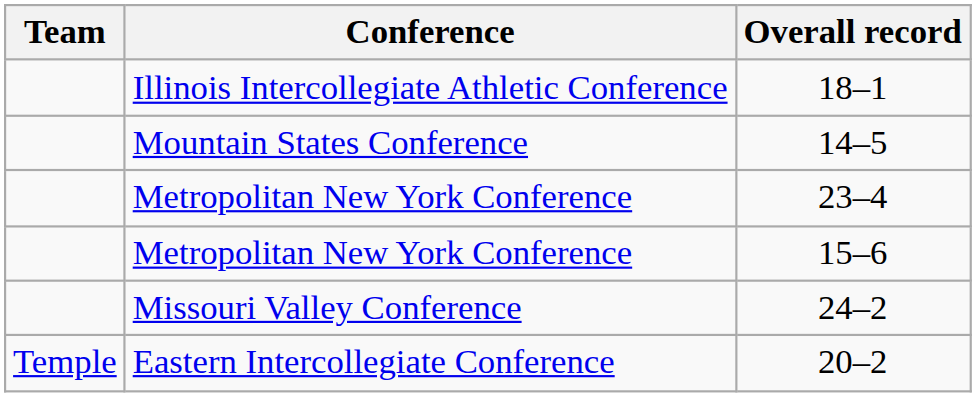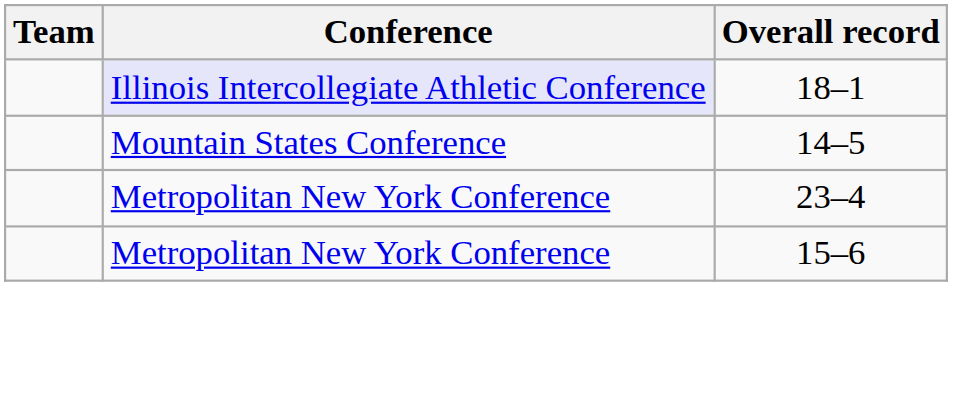 <table class="wikitable sortable" style="text-align: center;">
 <tr>
 <th>Team</th>
 <th>Conference</th>
 <th data-sort-type="number">Overall record</th>
 </tr>
 <tr>
 <td align=left></td>
-<td align=left><a href='#'>Illinois Intercollegiate Athletic Conference</a></td>
+<td align=left style="background: lavender;"><a href='#'>Illinois Intercollegiate Athletic Conference</a></td>
 <td>18–1</td>
 </tr>
 <tr>
 <td align=left></td>
 <td align=left><a href='#'>Mountain States Conference</a></td>
 <td>14–5</td>
 </tr>
 <tr>
 <td align=left></td>
 <td align=left><a href='#'>Metropolitan New York Conference</a></td>
 <td>23–4</td>
 </tr>
 <tr>
 <td align=left></td>
 <td align=left><a href='#'>Metropolitan New York Conference</a></td>
 <td>15–6</td>
 </tr>
-<tr>
-<td align=left></td>
-<td align=left><a href='#'>Missouri Valley Conference</a></td>
-<td>24–2</td>
-</tr>
-<tr>
-<td align=left><a href='#'>Temple</a></td>
-<td align=left><a href='#'>Eastern Intercollegiate Conference</a></td>
-<td>20–2</td>
-</tr>
 </table>
